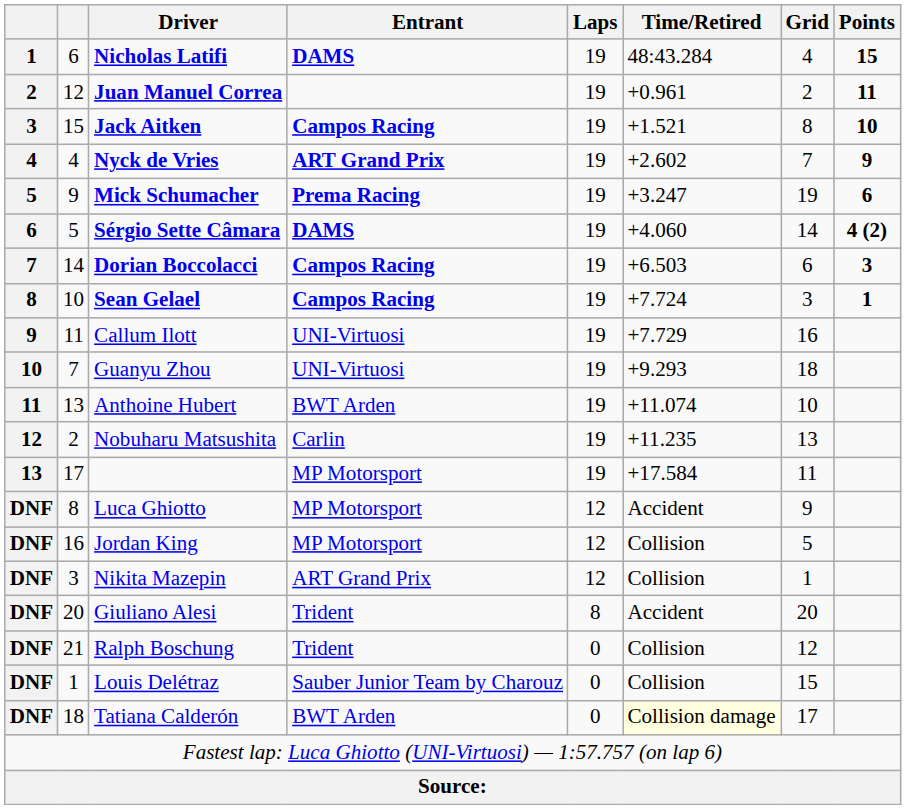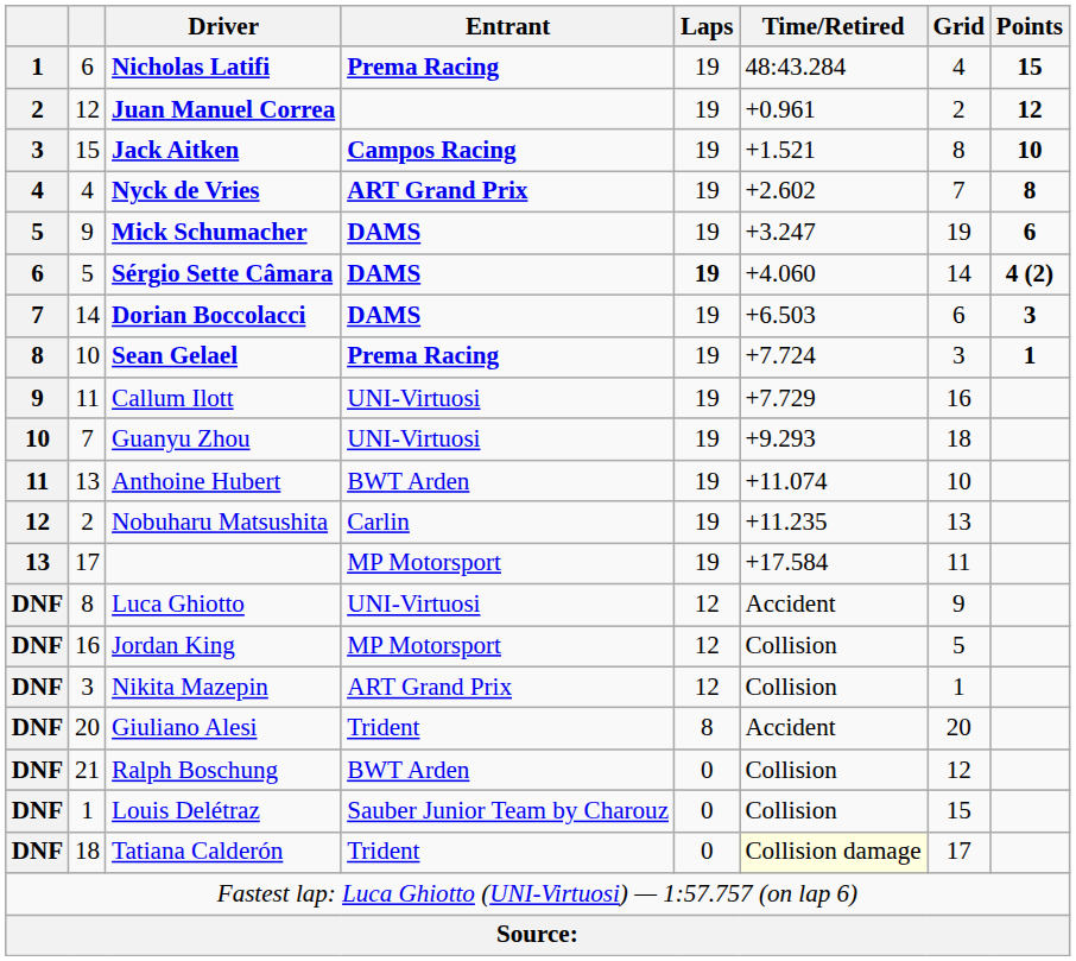 <table class="wikitable" style="font-size: 85%;">
 <tr>
 <th></th>
 <th></th>
 <th>Driver</th>
 <th>Entrant</th>
 <th>Laps</th>
 <th>Time/Retired</th>
 <th>Grid</th>
 <th>Points</th>
 </tr>
 <tr>
 <th>1</th>
 <td align="center">6</td>
 <td> <strong><a href='#'>Nicholas Latifi</a></strong></td>
-<td><strong><a href='#'>DAMS</a></strong></td>
+<td><strong><a href='#'>Prema Racing</a></strong></td>
 <td align="center">19</td>
 <td>48:43.284</td>
 <td align="center">4</td>
 <td align="center"><strong>15</strong></td>
 </tr>
 <tr>
 <th>2</th>
 <td align="center">12</td>
 <td> <strong><a href='#'>Juan Manuel Correa</a></strong></td>
 <td><strong></strong></td>
 <td align="center">19</td>
 <td>+0.961</td>
 <td align="center">2</td>
-<td align="center"><strong>11</strong></td>
+<td align="center"><strong>12</strong></td>
 </tr>
 <tr>
 <th>3</th>
 <td align="center">15</td>
 <td> <strong><a href='#'>Jack Aitken</a></strong></td>
 <td><strong><a href='#'>Campos Racing</a></strong></td>
 <td align="center">19</td>
 <td>+1.521</td>
 <td align="center">8</td>
 <td align="center"><strong>10</strong></td>
 </tr>
 <tr>
 <th>4</th>
 <td align="center">4</td>
 <td> <strong><a href='#'>Nyck de Vries</a></strong></td>
 <td><strong><a href='#'>ART Grand Prix</a></strong></td>
 <td align="center">19</td>
 <td>+2.602</td>
 <td align="center">7</td>
-<td align="center"><strong>9</strong></td>
+<td align="center"><strong>8</strong></td>
 </tr>
 <tr>
 <th>5</th>
 <td align="center">9</td>
 <td> <strong><a href='#'>Mick Schumacher</a></strong></td>
-<td><strong><a href='#'>Prema Racing</a></strong></td>
+<td><strong><a href='#'>DAMS</a></strong></td>
 <td align="center">19</td>
 <td>+3.247</td>
 <td align="center">19</td>
 <td align="center"><strong>6</strong></td>
 </tr>
 <tr>
 <th>6</th>
 <td align="center">5</td>
 <td> <strong><a href='#'>Sérgio Sette Câmara</a></strong></td>
 <td><strong><a href='#'>DAMS</a></strong></td>
-<td align="center">19</td>
+<td align="center"><strong>19</strong></td>
 <td>+4.060</td>
 <td align="center">14</td>
 <td align="center"><strong>4 (2)</strong></td>
 </tr>
 <tr>
 <th>7</th>
 <td align="center">14</td>
 <td> <strong><a href='#'>Dorian Boccolacci</a></strong></td>
-<td><strong><a href='#'>Campos Racing</a></strong></td>
+<td><strong><a href='#'>DAMS</a></strong></td>
 <td align="center">19</td>
 <td>+6.503</td>
 <td align="center">6</td>
 <td align="center"><strong>3</strong></td>
 </tr>
 <tr>
 <th>8</th>
 <td align="center">10</td>
 <td> <strong><a href='#'>Sean Gelael</a></strong></td>
-<td><strong><a href='#'>Campos Racing</a></strong></td>
+<td><strong><a href='#'>Prema Racing</a></strong></td>
 <td align="center">19</td>
 <td>+7.724</td>
 <td align="center">3</td>
 <td align="center"><strong>1</strong></td>
 </tr>
 <tr>
 <th>9</th>
 <td align="center">11</td>
 <td> <a href='#'>Callum Ilott</a></td>
 <td><a href='#'>UNI-Virtuosi</a></td>
 <td align="center">19</td>
 <td>+7.729</td>
 <td align="center">16</td>
 <td align="center"></td>
 </tr>
 <tr>
 <th>10</th>
 <td align="center">7</td>
 <td> <a href='#'>Guanyu Zhou</a></td>
 <td><a href='#'>UNI-Virtuosi</a></td>
 <td align="center">19</td>
 <td>+9.293</td>
 <td align="center">18</td>
 <td align="center"></td>
 </tr>
 <tr>
 <th>11</th>
 <td align="center">13</td>
 <td> <a href='#'>Anthoine Hubert</a></td>
 <td><a href='#'>BWT Arden</a></td>
 <td align="center">19</td>
 <td>+11.074</td>
 <td align="center">10</td>
 <td align="center"></td>
 </tr>
 <tr>
 <th>12</th>
 <td align="center">2</td>
 <td> <a href='#'>Nobuharu Matsushita</a></td>
 <td><a href='#'>Carlin</a></td>
 <td align="center">19</td>
 <td>+11.235</td>
 <td align="center">13</td>
 <td align="center"></td>
 </tr>
 <tr>
 <th>13</th>
 <td align="center">17</td>
 <td></td>
 <td><a href='#'>MP Motorsport</a></td>
 <td align="center">19</td>
 <td>+17.584</td>
 <td align="center">11</td>
 <td align="center"></td>
 </tr>
 <tr>
 <th>DNF</th>
 <td align="center">8</td>
 <td> <a href='#'>Luca Ghiotto</a></td>
-<td><a href='#'>MP Motorsport</a></td>
+<td><a href='#'>UNI-Virtuosi</a></td>
 <td align="center">12</td>
 <td>Accident</td>
 <td align="center">9</td>
 <td align="center"></td>
 </tr>
 <tr>
 <th>DNF</th>
 <td align="center">16</td>
 <td> <a href='#'>Jordan King</a></td>
 <td><a href='#'>MP Motorsport</a></td>
 <td align="center">12</td>
 <td>Collision</td>
 <td align="center">5</td>
 <td align="center"></td>
 </tr>
 <tr>
 <th>DNF</th>
 <td align="center">3</td>
 <td> <a href='#'>Nikita Mazepin</a></td>
 <td><a href='#'>ART Grand Prix</a></td>
 <td align="center">12</td>
 <td>Collision</td>
 <td align="center">1</td>
 <td align="center"></td>
 </tr>
 <tr>
 <th>DNF</th>
 <td align="center">20</td>
 <td> <a href='#'>Giuliano Alesi</a></td>
 <td><a href='#'>Trident</a></td>
 <td align="center">8</td>
 <td>Accident</td>
 <td align="center">20</td>
 <td align="center"></td>
 </tr>
 <tr>
 <th>DNF</th>
 <td align="center">21</td>
 <td> <a href='#'>Ralph Boschung</a></td>
-<td><a href='#'>Trident</a></td>
+<td><a href='#'>BWT Arden</a></td>
 <td align="center">0</td>
 <td>Collision</td>
 <td align="center">12</td>
 <td align="center"></td>
 </tr>
 <tr>
 <th>DNF</th>
 <td align="center">1</td>
 <td> <a href='#'>Louis Delétraz</a></td>
 <td><a href='#'>Sauber Junior Team by Charouz</a></td>
 <td align="center">0</td>
 <td>Collision</td>
 <td align="center">15</td>
 <td align="center"></td>
 </tr>
 <tr>
 <th>DNF</th>
 <td align="center">18</td>
 <td> <a href='#'>Tatiana Calderón</a></td>
-<td><a href='#'>BWT Arden</a></td>
+<td><a href='#'>Trident</a></td>
 <td align="center">0</td>
 <td style="background: lightyellow;">Collision damage</td>
 <td align="center">17</td>
 <td align="center"></td>
 </tr>
 <tr>
 <td colspan="8" align="center"><em>Fastest lap: <a href='#'>Luca Ghiotto</a> (<a href='#'>UNI-Virtuosi</a>) — 1:57.757 (on lap 6)</em></td>
 </tr>
 <tr>
 <th colspan="8">Source:</th>
 </tr>
 </table>
